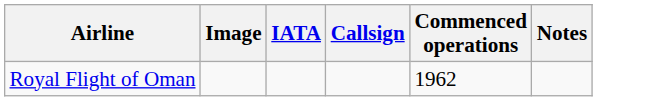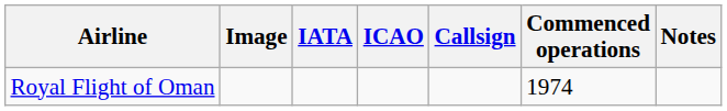 <table class="wikitable sortable">
 <tr valign="middle">
 <th>Airline</th>
 <th>Image</th>
 <th><a href='#'>IATA</a></th>
+<th><a href='#'>ICAO</a></th>
 <th><a href='#'>Callsign</a></th>
 <th>Commenced<br>operations</th>
 <th>Notes</th>
 </tr>
 <tr>
 <td><a href='#'>Royal Flight of Oman</a></td>
 <td></td>
 <td></td>
 <td></td>
-<td>1962</td>
+<td></td>
+<td>1974</td>
 <td></td>
 </tr>
 </table>
